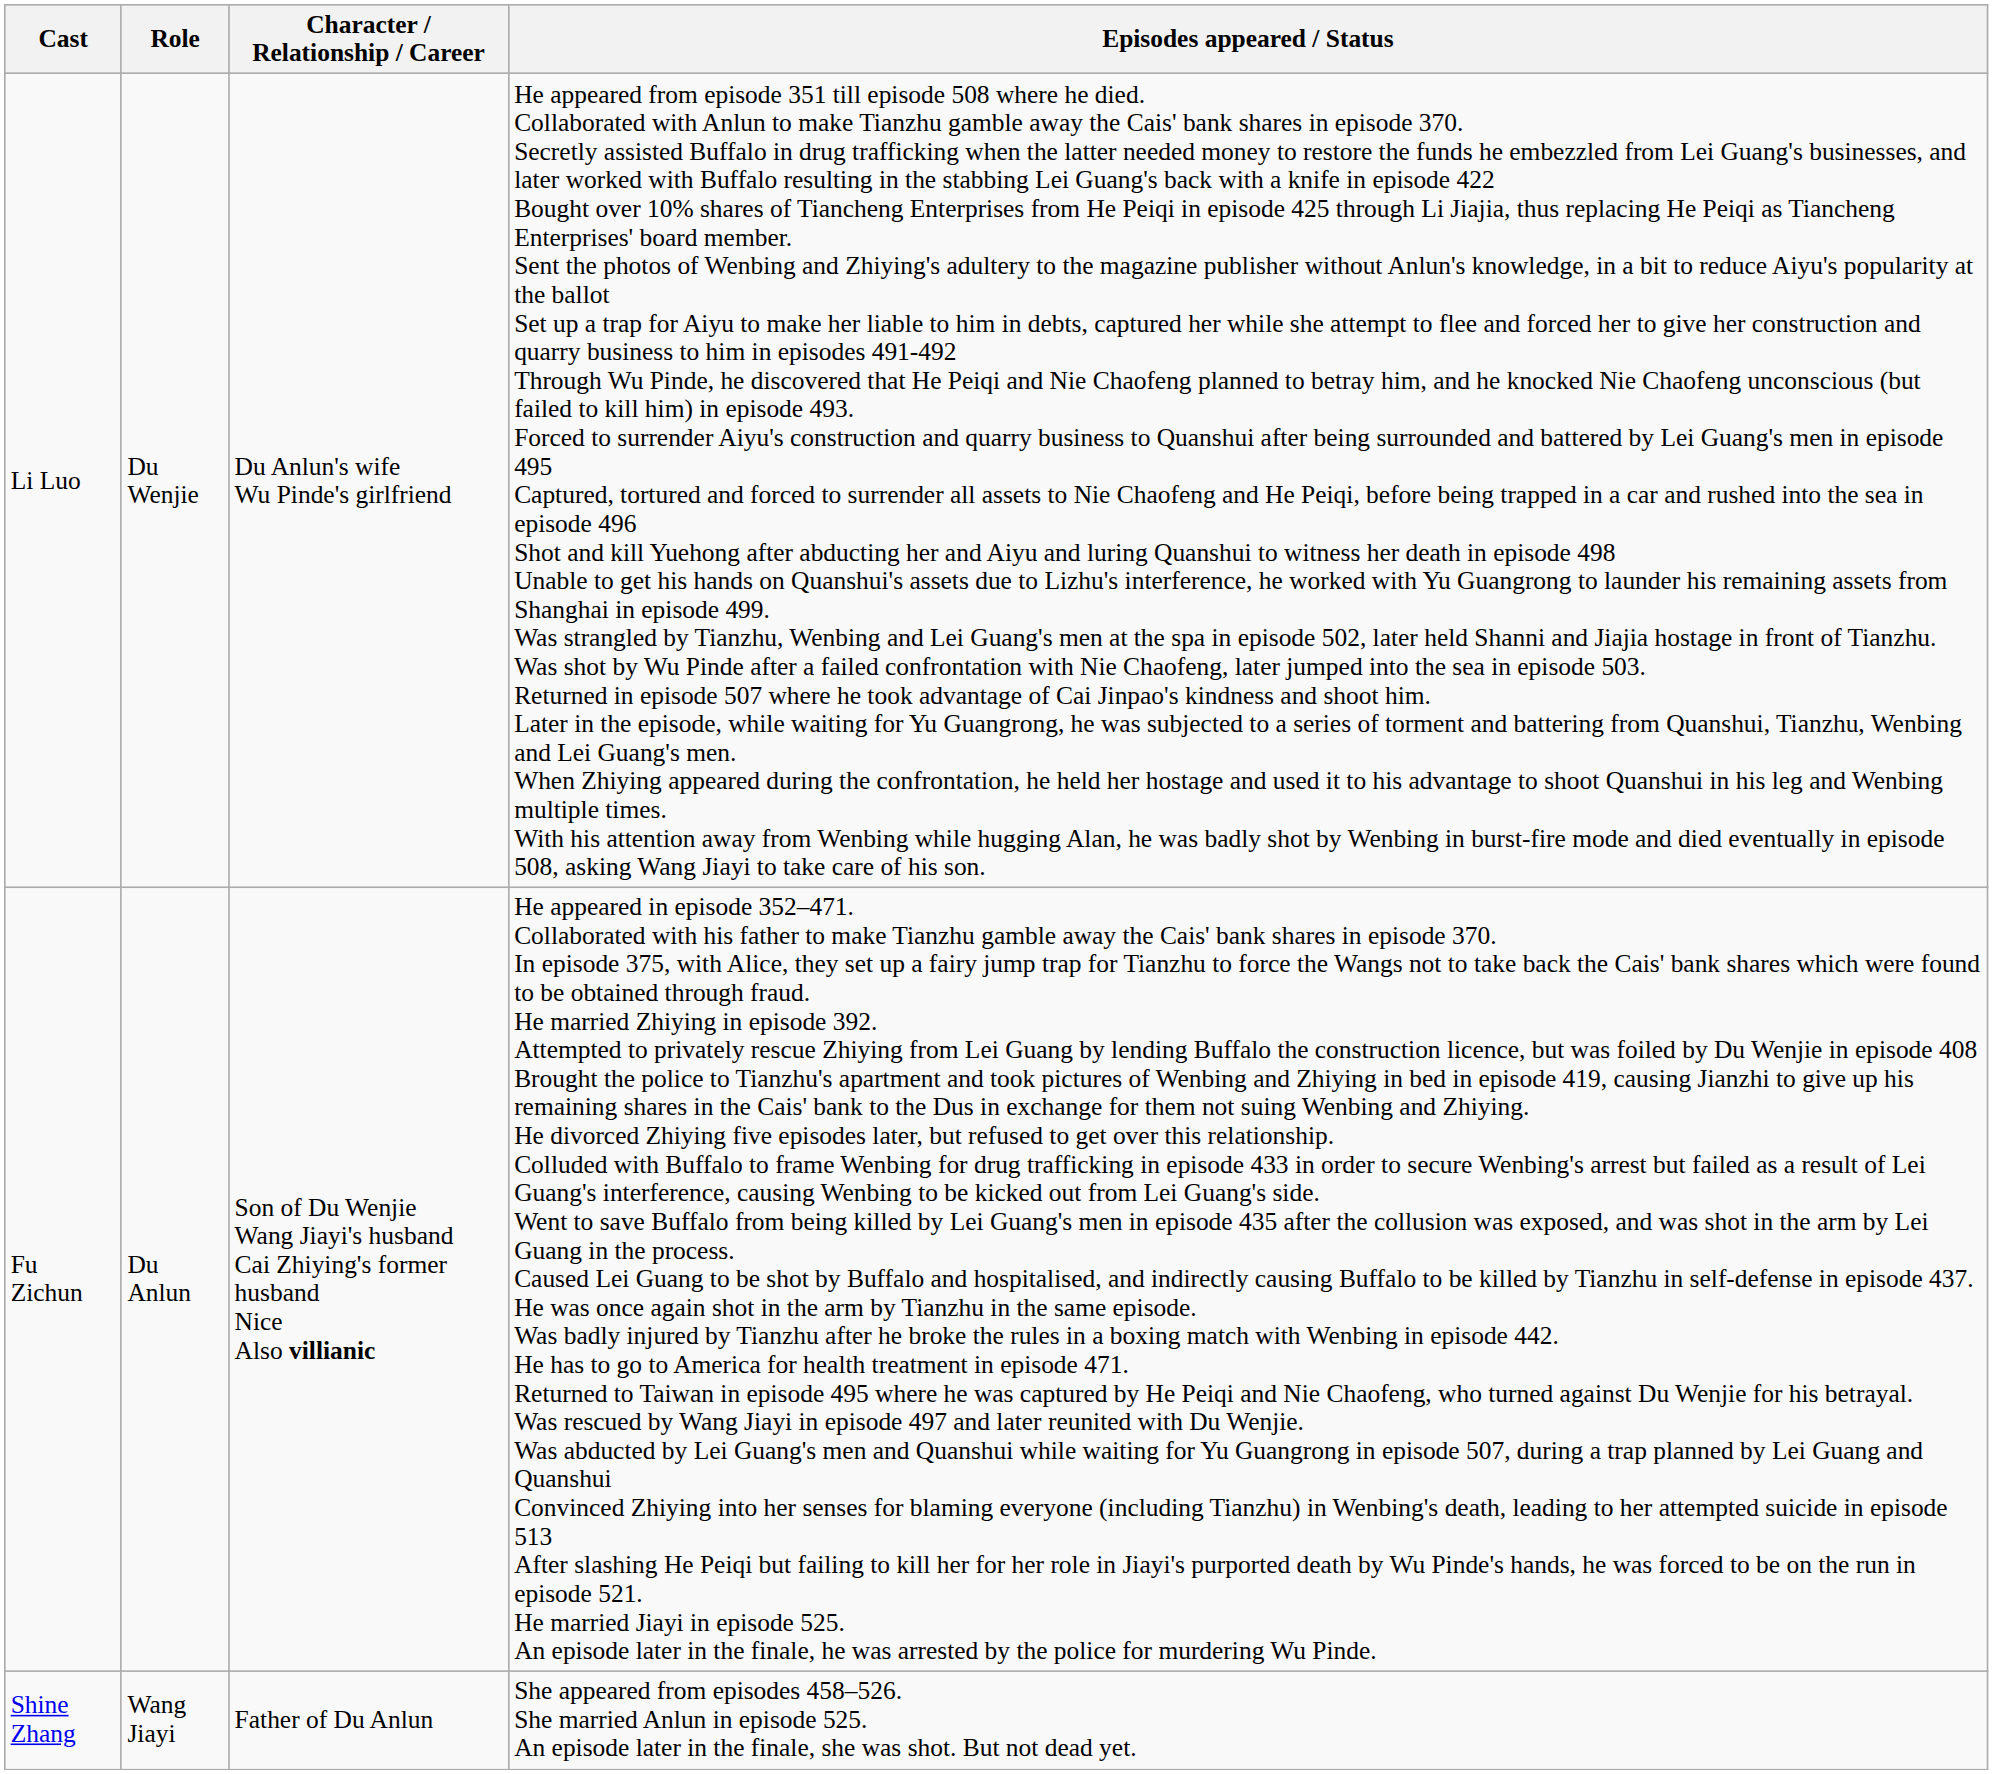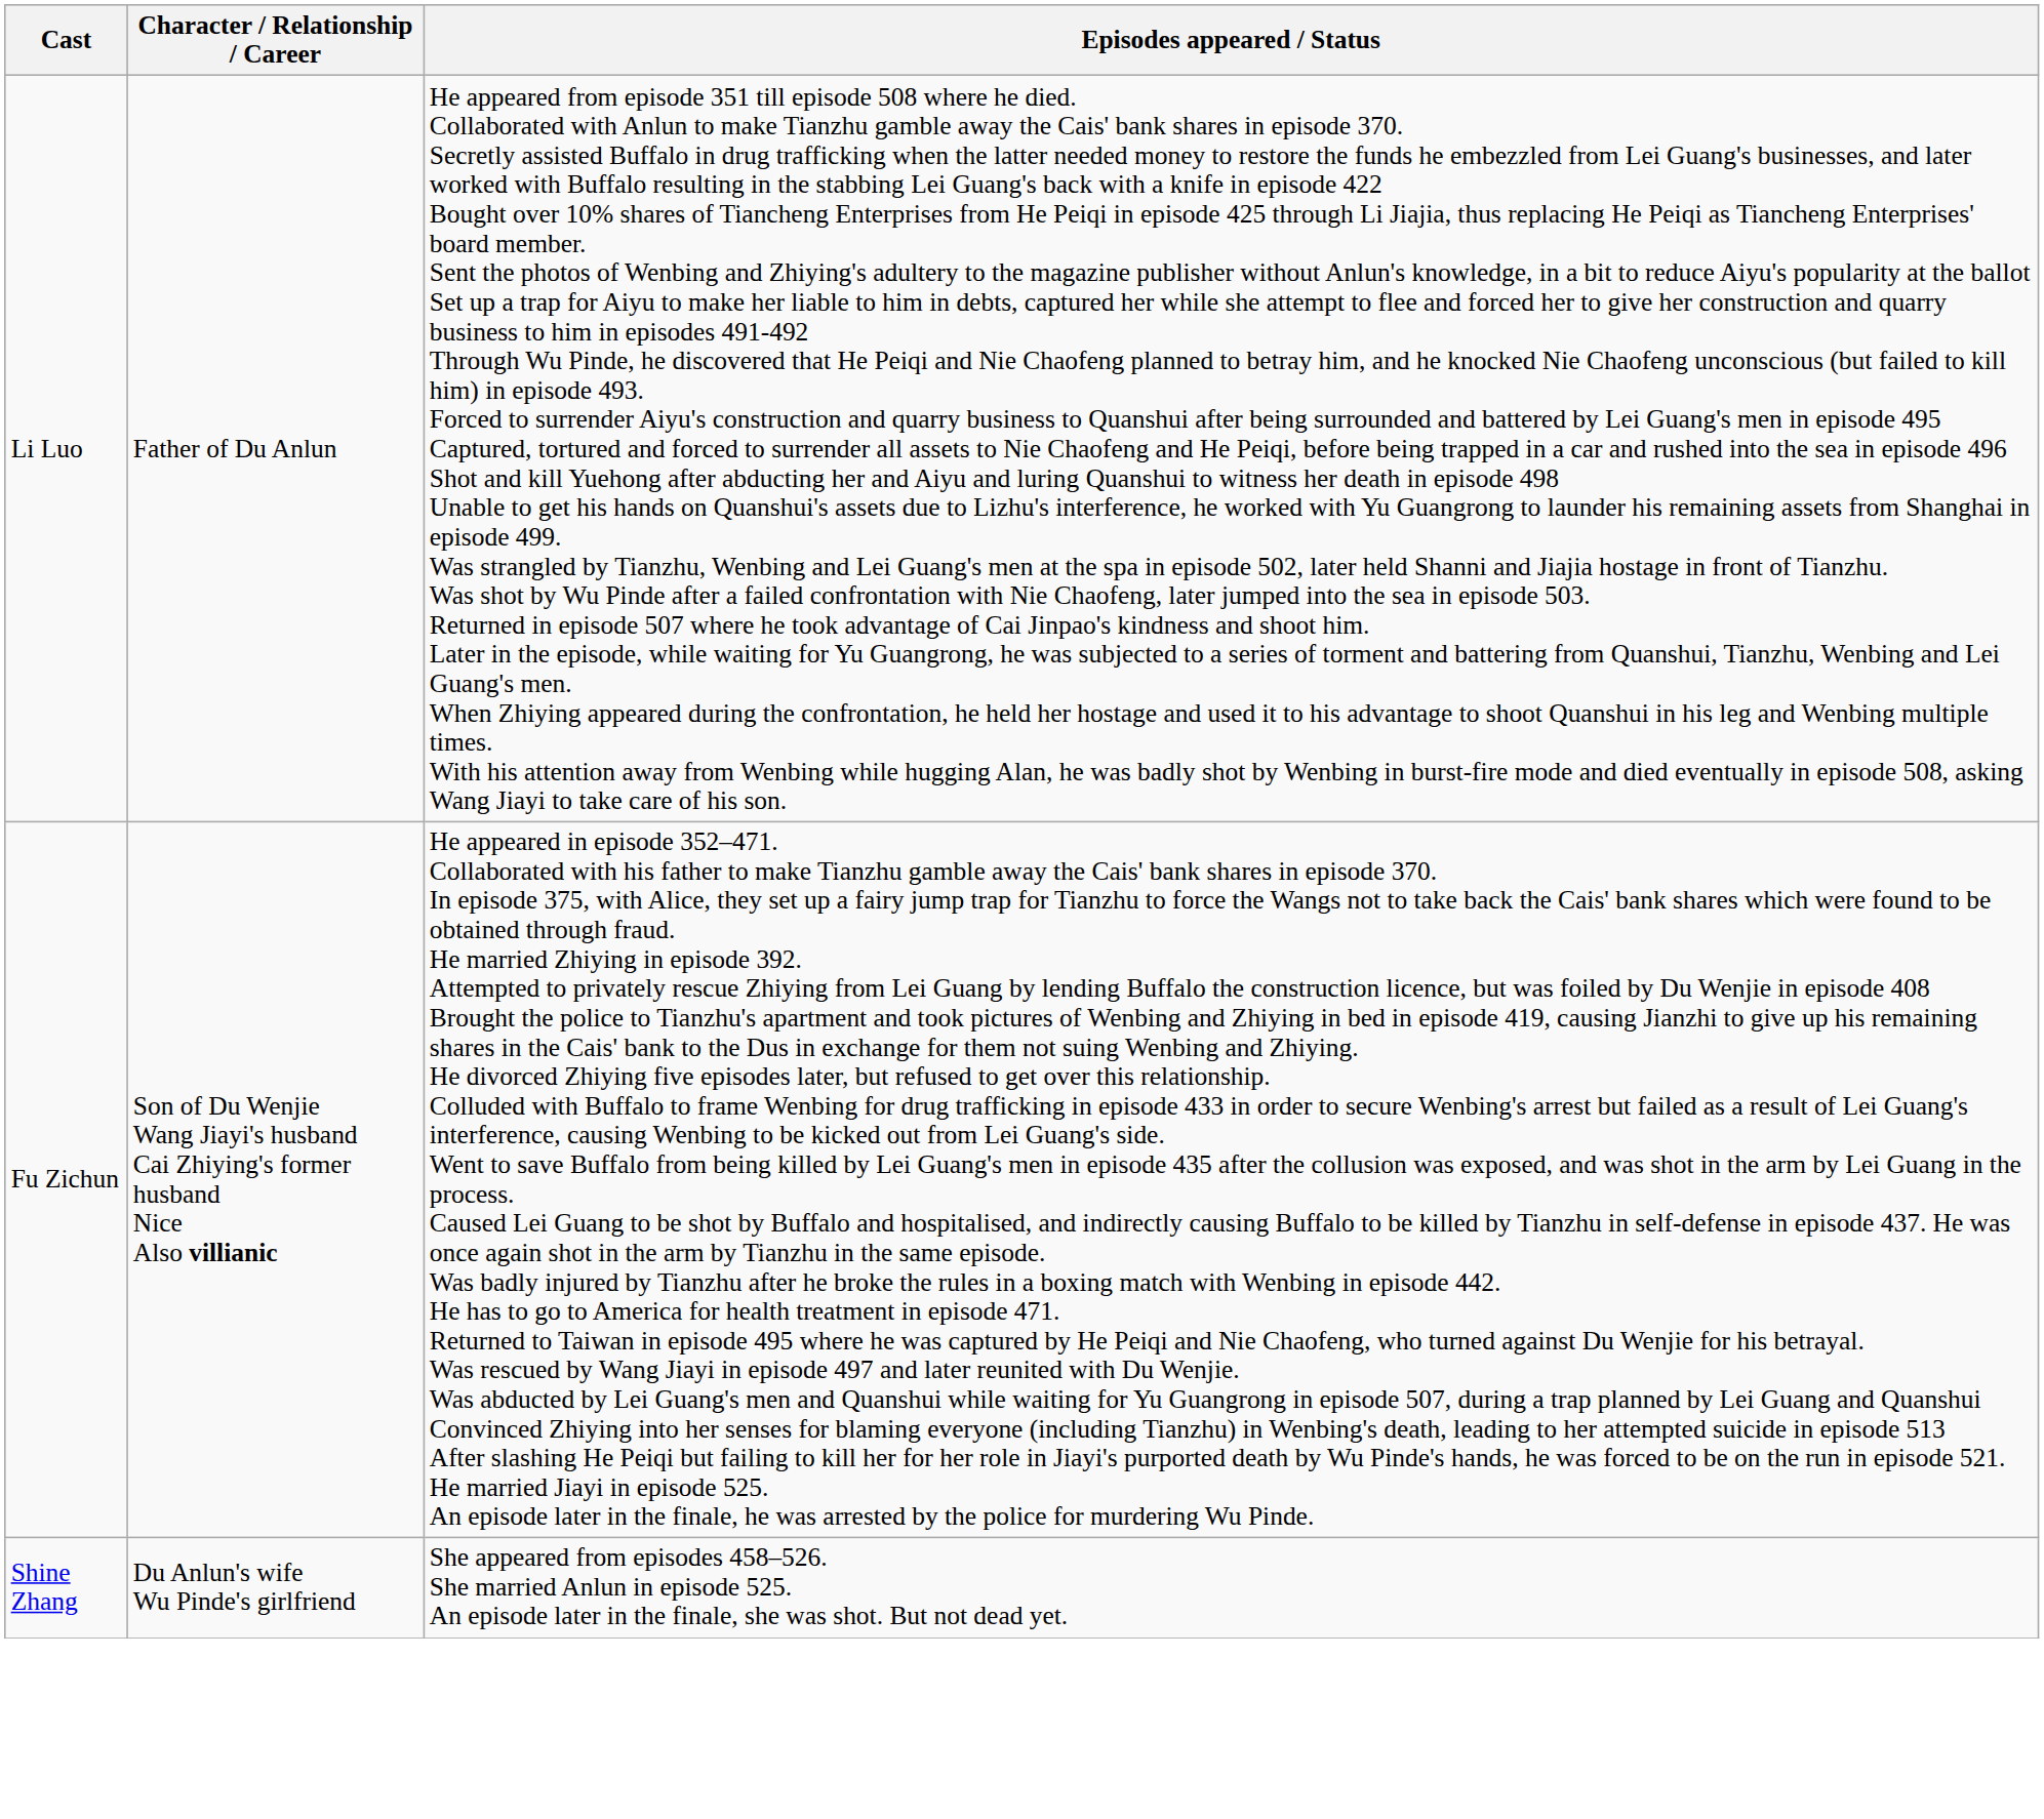 <table class="wikitable">
 <tr>
 <th>Cast</th>
-<th>Role</th>
 <th>Character / Relationship / Career</th>
 <th>Episodes appeared / Status</th>
 </tr>
 <tr>
 <td>Li Luo</td>
-<td>Du Wenjie</td>
-<td>Du Anlun's wife <br> Wu Pinde's girlfriend</td>
+<td>Father of Du Anlun</td>
 <td>He appeared from episode 351 till episode 508 where he died.<br>Collaborated with Anlun to make Tianzhu gamble away the Cais' bank shares in episode 370. <br> Secretly assisted Buffalo in drug trafficking when the latter needed money to restore the funds he embezzled from Lei Guang's businesses, and later worked with Buffalo resulting in the stabbing Lei Guang's back with a knife in episode 422<br> Bought over 10% shares of Tiancheng Enterprises from He Peiqi in episode 425 through Li Jiajia, thus replacing He Peiqi as Tiancheng Enterprises' board member.<br> Sent the photos of Wenbing and Zhiying's adultery to the magazine publisher without Anlun's knowledge, in a bit to reduce Aiyu's popularity at the ballot <br> Set up a trap for Aiyu to make her liable to him in debts, captured her while she attempt to flee and forced her to give her construction and quarry business to him in episodes 491-492<br>Through Wu Pinde, he discovered that He Peiqi and Nie Chaofeng planned to betray him, and he knocked Nie Chaofeng unconscious (but failed to kill him) in episode 493. <br> Forced to surrender Aiyu's construction and quarry business to Quanshui after being surrounded and battered by Lei Guang's men in episode 495<br>Captured, tortured and forced to surrender all assets to Nie Chaofeng and He Peiqi, before being trapped in a car and rushed into the sea in episode 496<br>Shot and kill Yuehong after abducting her and Aiyu and luring Quanshui to witness her death in episode 498<br>Unable to get his hands on Quanshui's assets due to Lizhu's interference, he worked with Yu Guangrong to launder his remaining assets from Shanghai in episode 499.<br>Was strangled by Tianzhu, Wenbing and Lei Guang's men at the spa in episode 502, later held Shanni and Jiajia hostage in front of Tianzhu. <br> Was shot by Wu Pinde after a failed confrontation with Nie Chaofeng, later jumped into the sea in episode 503. <br> Returned in episode 507 where he took advantage of Cai Jinpao's kindness and shoot him. <br> Later in the episode, while waiting for Yu Guangrong, he was subjected to a series of torment and battering from Quanshui, Tianzhu, Wenbing and Lei Guang's men. <br> When Zhiying appeared during the confrontation, he held her hostage and used it to his advantage to shoot Quanshui in his leg and Wenbing multiple times. <br> With his attention away from Wenbing while hugging Alan, he was badly shot by Wenbing in burst-fire mode and died eventually in episode 508, asking Wang Jiayi to take care of his son.</td>
 </tr>
 <tr>
 <td>Fu Zichun</td>
-<td>Du Anlun</td>
 <td>Son of Du Wenjie <br> Wang Jiayi's husband <br> Cai Zhiying's former husband <br> Nice <br> Also <strong>villianic</strong></td>
 <td>He appeared in episode 352–471. <br> Collaborated with his father to make Tianzhu gamble away the Cais' bank shares in episode 370.<br>In episode 375, with Alice, they set up a fairy jump trap for Tianzhu to force the Wangs not to take back the Cais' bank shares which were found to be obtained through fraud. <br> He married Zhiying in episode 392. <br> Attempted to privately rescue Zhiying from Lei Guang by lending Buffalo the construction licence, but was foiled by Du Wenjie in episode 408 <br> Brought the police to Tianzhu's apartment and took pictures of Wenbing and Zhiying in bed in episode 419, causing Jianzhi to give up his remaining shares in the Cais' bank to the Dus in exchange for them not suing Wenbing and Zhiying.<br> He divorced Zhiying five episodes later, but refused to get over this relationship. <br> Colluded with Buffalo to frame Wenbing for drug trafficking in episode 433 in order to secure Wenbing's arrest but failed as a result of Lei Guang's interference, causing Wenbing to be kicked out from Lei Guang's side. <br>Went to save Buffalo from being killed by Lei Guang's men in episode 435 after the collusion was exposed, and was shot in the arm by Lei Guang in the process. <br>Caused Lei Guang to be shot by Buffalo and hospitalised, and indirectly causing Buffalo to be killed by Tianzhu in self-defense in episode 437. He was once again shot in the arm by Tianzhu in the same episode.<br>Was badly injured by Tianzhu after he broke the rules in a boxing match with Wenbing in episode 442.<br>He has to go to America for health treatment in episode 471. <br> Returned to Taiwan in episode 495 where he was captured by He Peiqi and Nie Chaofeng, who turned against Du Wenjie for his betrayal. <br> Was rescued by Wang Jiayi in episode 497 and later reunited with Du Wenjie. <br> Was abducted by Lei Guang's men and Quanshui while waiting for Yu Guangrong in episode 507, during a trap planned by Lei Guang and Quanshui <br> Convinced Zhiying into her senses for blaming everyone (including Tianzhu) in Wenbing's death, leading to her attempted suicide in episode 513 <br> After slashing He Peiqi but failing to kill her for her role in Jiayi's purported death by Wu Pinde's hands, he was forced to be on the run in episode 521. <br> He married Jiayi in episode 525. <br> An episode later in the finale, he was arrested by the police for murdering Wu Pinde.</td>
 </tr>
 <tr>
 <td><a href='#'>Shine Zhang</a></td>
-<td>Wang Jiayi</td>
-<td>Father of Du Anlun</td>
+<td>Du Anlun's wife <br> Wu Pinde's girlfriend</td>
 <td>She appeared from episodes 458–526. <br> She married Anlun in episode 525. <br> An episode later in the finale, she was shot. But not dead yet.</td>
 </tr>
 </table>
